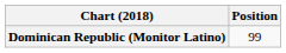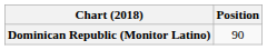 <table class="wikitable sortable plainrowheaders" style="text-align:center">
 <tr>
 <th scope="col">Chart (2018)</th>
 <th scope="col">Position</th>
 </tr>
 <tr>
 <th scope="row">Dominican Republic (Monitor Latino)</th>
-<td>99</td>
+<td>90</td>
 </tr>
 </table>
